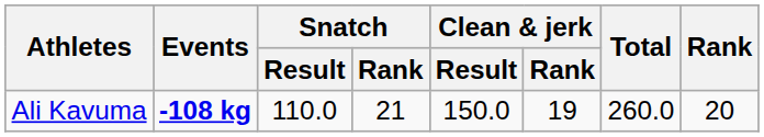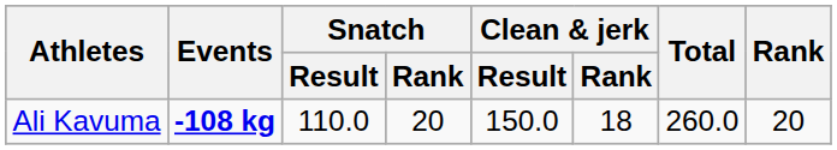 <table class=wikitable style=font-size:90%>
 <tr>
 <th rowspan=2>Athletes</th>
 <th rowspan=2>Events</th>
 <th colspan=2>Snatch</th>
 <th colspan=2>Clean & jerk</th>
 <th rowspan=2>Total</th>
 <th rowspan=2>Rank</th>
 </tr>
 <tr>
 <th>Result</th>
 <th>Rank</th>
 <th>Result</th>
 <th>Rank</th>
 </tr>
 <tr>
 <td><a href='#'>Ali Kavuma</a></td>
 <td><strong><a href='#'>-108 kg</a></strong></td>
 <td align=center>110.0</td>
-<td align=center>21</td>
+<td align=center>20</td>
 <td align=center>150.0</td>
-<td align=center>19</td>
+<td align=center>18</td>
 <td align=center>260.0</td>
 <td align=center>20</td>
 </tr>
 </table>
